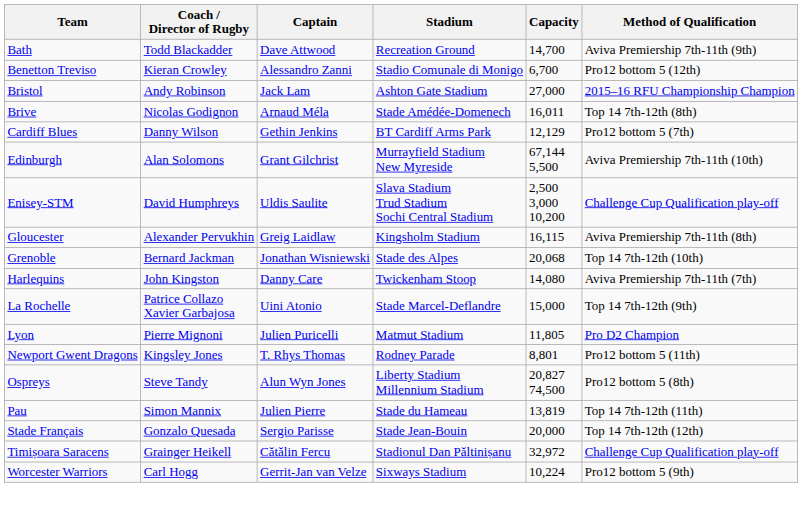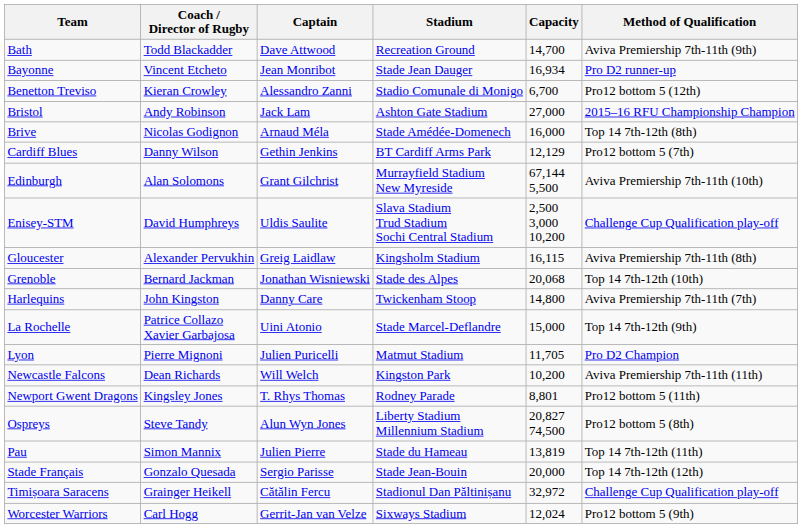 <table class="wikitable sortable">
 <tr>
 <th>Team</th>
 <th>Coach /<br>Director of Rugby</th>
 <th>Captain</th>
 <th>Stadium</th>
 <th>Capacity</th>
 <th>Method of Qualification</th>
 </tr>
 <tr>
 <td> <a href='#'>Bath</a></td>
 <td> <a href='#'>Todd Blackadder</a></td>
 <td> <a href='#'>Dave Attwood</a></td>
 <td><a href='#'>Recreation Ground</a></td>
 <td>14,700</td>
 <td>Aviva Premiership 7th-11th (9th)</td>
+</tr>
+<tr>
+<td> <a href='#'>Bayonne</a></td>
+<td> <a href='#'>Vincent Etcheto</a></td>
+<td> <a href='#'>Jean Monribot</a></td>
+<td><a href='#'>Stade Jean Dauger</a></td>
+<td>16,934</td>
+<td><a href='#'>Pro D2 runner-up</a></td>
 </tr>
 <tr>
 <td> <a href='#'>Benetton Treviso</a></td>
 <td> <a href='#'>Kieran Crowley</a></td>
 <td> <a href='#'>Alessandro Zanni</a></td>
 <td><a href='#'>Stadio Comunale di Monigo</a></td>
 <td>6,700</td>
 <td>Pro12 bottom 5 (12th)</td>
 </tr>
 <tr>
 <td> <a href='#'>Bristol</a></td>
 <td> <a href='#'>Andy Robinson</a></td>
 <td> <a href='#'>Jack Lam</a></td>
 <td><a href='#'>Ashton Gate Stadium</a></td>
 <td>27,000</td>
 <td><a href='#'>2015–16 RFU Championship Champion</a></td>
 </tr>
 <tr>
 <td> <a href='#'>Brive</a></td>
 <td> <a href='#'>Nicolas Godignon</a></td>
 <td> <a href='#'>Arnaud Méla</a></td>
 <td><a href='#'>Stade Amédée-Domenech</a></td>
-<td>16,011</td>
+<td>16,000</td>
 <td>Top 14 7th-12th (8th)</td>
 </tr>
 <tr>
 <td> <a href='#'>Cardiff Blues</a></td>
 <td> <a href='#'>Danny Wilson</a></td>
 <td> <a href='#'>Gethin Jenkins</a></td>
 <td><a href='#'>BT Cardiff Arms Park</a></td>
 <td>12,129</td>
 <td>Pro12 bottom 5 (7th)</td>
 </tr>
 <tr>
 <td> <a href='#'>Edinburgh</a></td>
 <td> <a href='#'>Alan Solomons</a></td>
 <td> <a href='#'>Grant Gilchrist</a></td>
 <td><a href='#'>Murrayfield Stadium</a><br><a href='#'>New Myreside</a></td>
 <td>67,144<br>5,500</td>
 <td>Aviva Premiership 7th-11th (10th)</td>
 </tr>
 <tr>
 <td> <a href='#'>Enisey-STM</a></td>
 <td> <a href='#'>David Humphreys</a></td>
 <td> <a href='#'>Uldis Saulite</a></td>
 <td><a href='#'>Slava Stadium</a><br><a href='#'>Trud Stadium</a><br><a href='#'>Sochi Central Stadium</a></td>
 <td>2,500<br>3,000<br>10,200</td>
 <td><a href='#'>Challenge Cup Qualification play-off</a></td>
 </tr>
 <tr>
 <td> <a href='#'>Gloucester</a></td>
 <td> <a href='#'>Alexander Pervukhin</a></td>
 <td> <a href='#'>Greig Laidlaw</a></td>
 <td><a href='#'>Kingsholm Stadium</a></td>
 <td>16,115</td>
 <td>Aviva Premiership 7th-11th (8th)</td>
 </tr>
 <tr>
 <td> <a href='#'>Grenoble</a></td>
 <td> <a href='#'>Bernard Jackman</a></td>
 <td> <a href='#'>Jonathan Wisniewski</a></td>
 <td><a href='#'>Stade des Alpes</a></td>
 <td>20,068</td>
 <td>Top 14 7th-12th (10th)</td>
 </tr>
 <tr>
 <td> <a href='#'>Harlequins</a></td>
 <td> <a href='#'>John Kingston</a></td>
 <td> <a href='#'>Danny Care</a></td>
 <td><a href='#'>Twickenham Stoop</a></td>
-<td>14,080</td>
+<td>14,800</td>
 <td>Aviva Premiership 7th-11th (7th)</td>
 </tr>
 <tr>
 <td> <a href='#'>La Rochelle</a></td>
 <td> <a href='#'>Patrice Collazo</a><br> <a href='#'>Xavier Garbajosa</a></td>
 <td> <a href='#'>Uini Atonio</a></td>
 <td><a href='#'>Stade Marcel-Deflandre</a></td>
 <td>15,000</td>
 <td>Top 14 7th-12th (9th)</td>
 </tr>
 <tr>
 <td> <a href='#'>Lyon</a></td>
 <td> <a href='#'>Pierre Mignoni</a></td>
 <td> <a href='#'>Julien Puricelli</a></td>
 <td><a href='#'>Matmut Stadium</a></td>
-<td>11,805</td>
+<td>11,705</td>
 <td><a href='#'>Pro D2 Champion</a></td>
+</tr>
+<tr>
+<td> <a href='#'>Newcastle Falcons</a></td>
+<td> <a href='#'>Dean Richards</a></td>
+<td> <a href='#'>Will Welch</a></td>
+<td><a href='#'>Kingston Park</a></td>
+<td>10,200</td>
+<td>Aviva Premiership 7th-11th (11th)</td>
 </tr>
 <tr>
 <td> <a href='#'>Newport Gwent Dragons</a></td>
 <td> <a href='#'>Kingsley Jones</a></td>
 <td> <a href='#'>T. Rhys Thomas</a></td>
 <td><a href='#'>Rodney Parade</a></td>
 <td>8,801</td>
 <td>Pro12 bottom 5 (11th)</td>
 </tr>
 <tr>
 <td> <a href='#'>Ospreys</a></td>
 <td> <a href='#'>Steve Tandy</a></td>
 <td> <a href='#'>Alun Wyn Jones</a></td>
 <td><a href='#'>Liberty Stadium</a><br><a href='#'>Millennium Stadium</a></td>
 <td>20,827<br>74,500</td>
 <td>Pro12 bottom 5 (8th)</td>
 </tr>
 <tr>
 <td> <a href='#'>Pau</a></td>
 <td> <a href='#'>Simon Mannix</a></td>
 <td> <a href='#'>Julien Pierre</a></td>
 <td><a href='#'>Stade du Hameau</a></td>
 <td>13,819</td>
 <td>Top 14 7th-12th (11th)</td>
 </tr>
 <tr>
 <td> <a href='#'>Stade Français</a></td>
 <td> <a href='#'>Gonzalo Quesada</a></td>
 <td> <a href='#'>Sergio Parisse</a></td>
 <td><a href='#'>Stade Jean-Bouin</a></td>
 <td>20,000</td>
 <td>Top 14 7th-12th (12th)</td>
 </tr>
 <tr>
 <td> <a href='#'>Timișoara Saracens</a></td>
 <td> <a href='#'>Grainger Heikell</a></td>
 <td> <a href='#'>Cătălin Fercu</a></td>
 <td><a href='#'>Stadionul Dan Păltinișanu</a></td>
 <td>32,972</td>
 <td><a href='#'>Challenge Cup Qualification play-off</a></td>
 </tr>
 <tr>
 <td> <a href='#'>Worcester Warriors</a></td>
 <td> <a href='#'>Carl Hogg</a></td>
 <td> <a href='#'>Gerrit-Jan van Velze</a></td>
 <td><a href='#'>Sixways Stadium</a></td>
-<td>10,224</td>
+<td>12,024</td>
 <td>Pro12 bottom 5 (9th)</td>
 </tr>
 </table>
